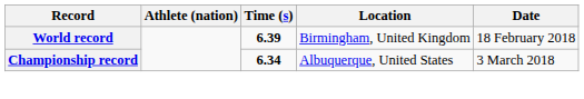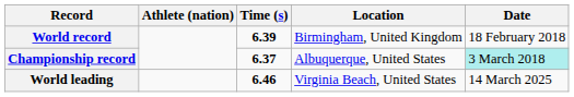 <table class="wikitable">
 <tr>
 <th scope="col">Record</th>
 <th scope="col">Athlete (nation)</th>
 <th scope="col">Time (<a href='#'>s</a>)</th>
 <th scope="col">Location</th>
 <th scope="col">Date</th>
 </tr>
 <tr>
 <th scope="row"><a href='#'>World record</a></th>
 <td rowspan="2"></td>
 <td align="center"><strong>6.39</strong></td>
 <td><a href='#'>Birmingham</a>, United Kingdom</td>
 <td>18 February 2018</td>
 </tr>
 <tr>
 <th scope="row"><a href='#'>Championship record</a></th>
-<td align="center"><strong>6.34</strong></td>
+<td align="center"><strong>6.37</strong></td>
 <td><a href='#'>Albuquerque</a>, United States</td>
-<td>3 March 2018</td>
+<td style="background: paleturquoise;">3 March 2018</td>
+</tr>
+<tr>
+<th scope="row">World leading</th>
+<td></td>
+<td align="center"><strong>6.46</strong></td>
+<td><a href='#'>Virginia Beach</a>, United States</td>
+<td>14 March 2025</td>
 </tr>
 </table>
